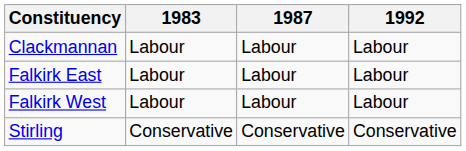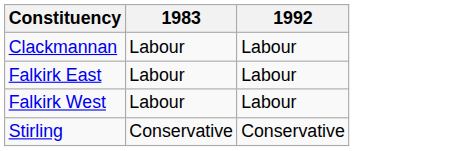 <table class="wikitable">
 <tr>
 <th>Constituency</th>
 <th>1983</th>
-<th>1987</th>
 <th>1992</th>
 </tr>
 <tr>
 <td><a href='#'>Clackmannan</a></td>
-<td bgcolor=>Labour</td>
 <td bgcolor=>Labour</td>
 <td bgcolor=>Labour</td>
 </tr>
 <tr>
 <td><a href='#'>Falkirk East</a></td>
 <td bgcolor=>Labour</td>
 <td bgcolor=>Labour</td>
-<td bgcolor=>Labour</td>
 </tr>
 <tr>
 <td><a href='#'>Falkirk West</a></td>
-<td bgcolor=>Labour</td>
 <td bgcolor=>Labour</td>
 <td bgcolor=>Labour</td>
 </tr>
 <tr>
 <td><a href='#'>Stirling</a></td>
 <td bgcolor=>Conservative</td>
 <td bgcolor=>Conservative</td>
-<td bgcolor=>Conservative</td>
 </tr>
 </table>
